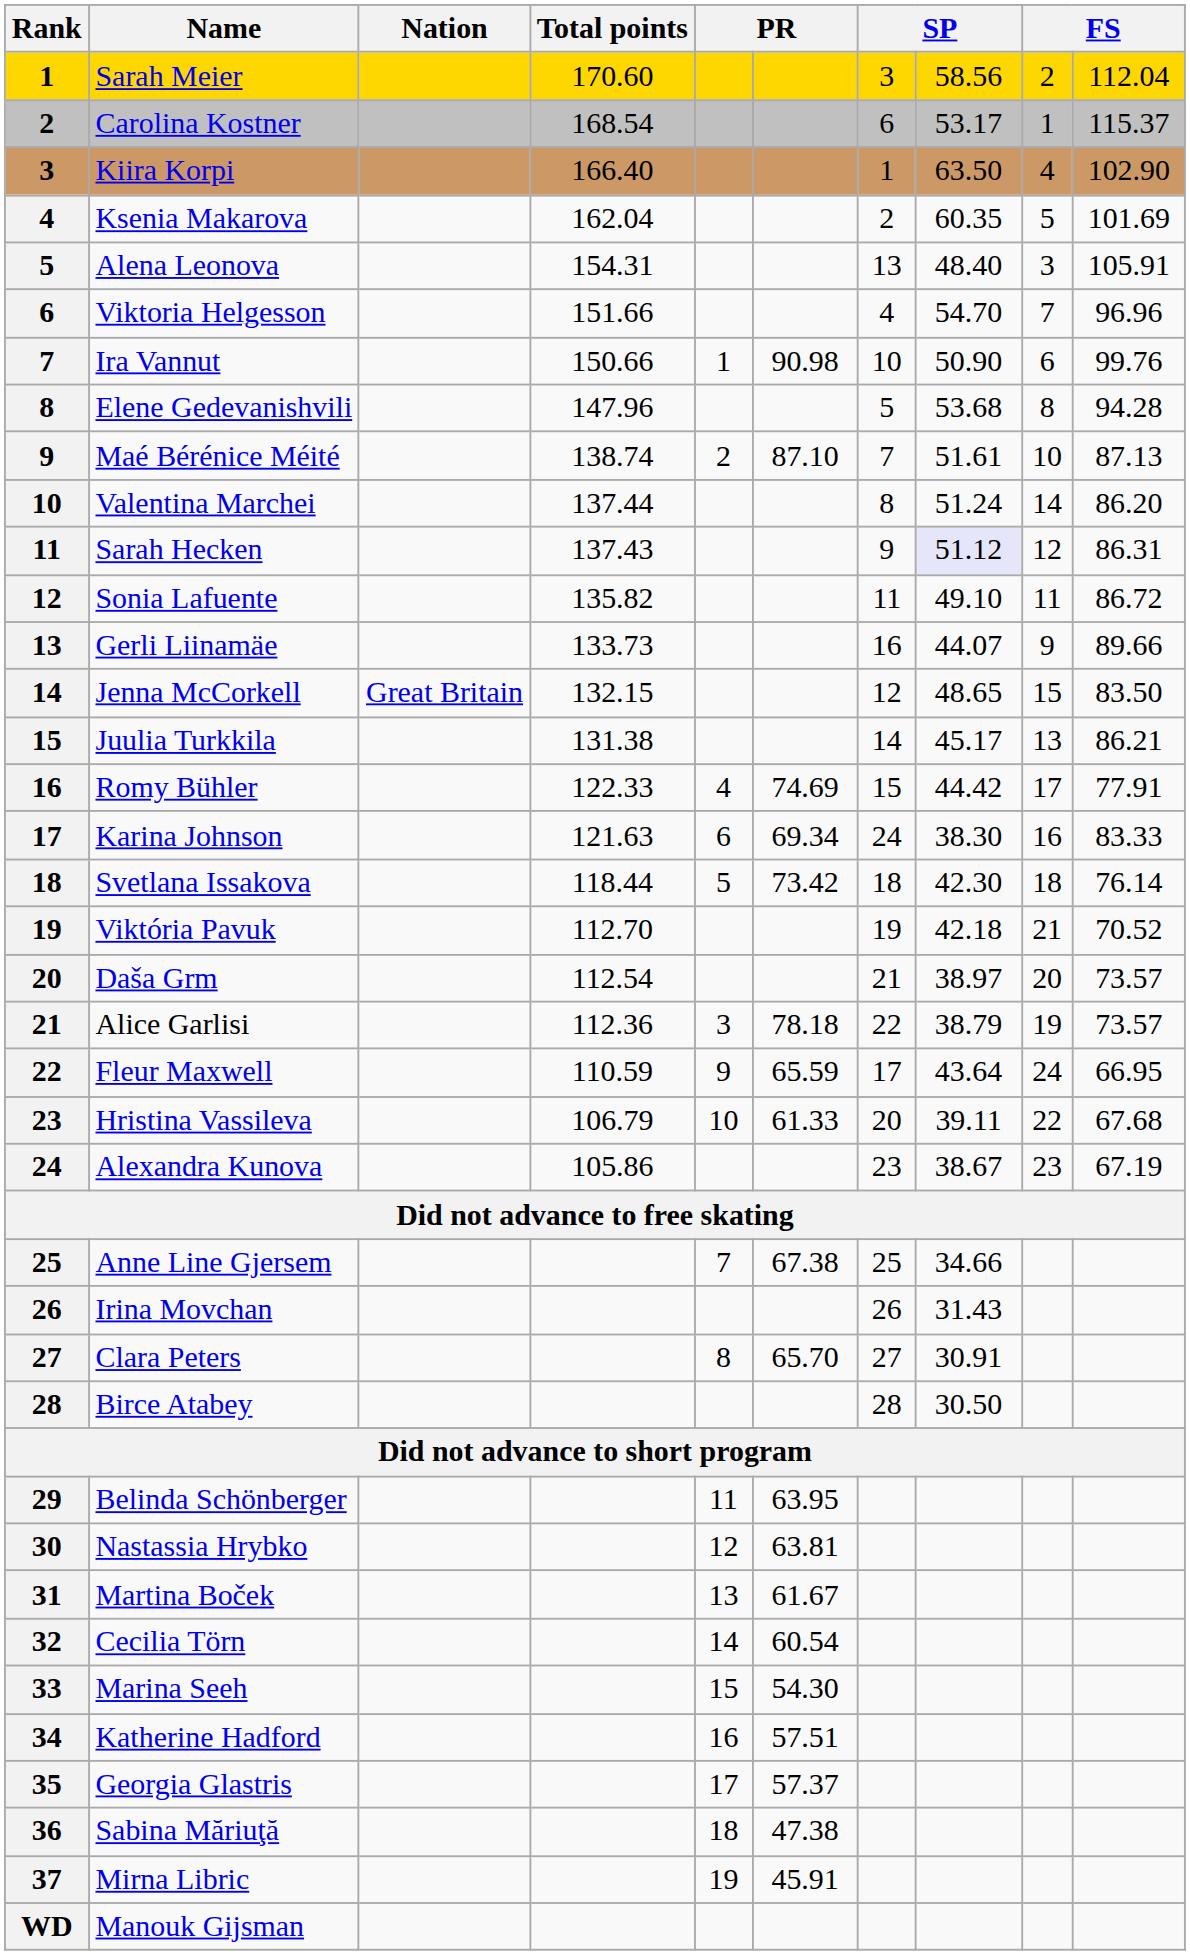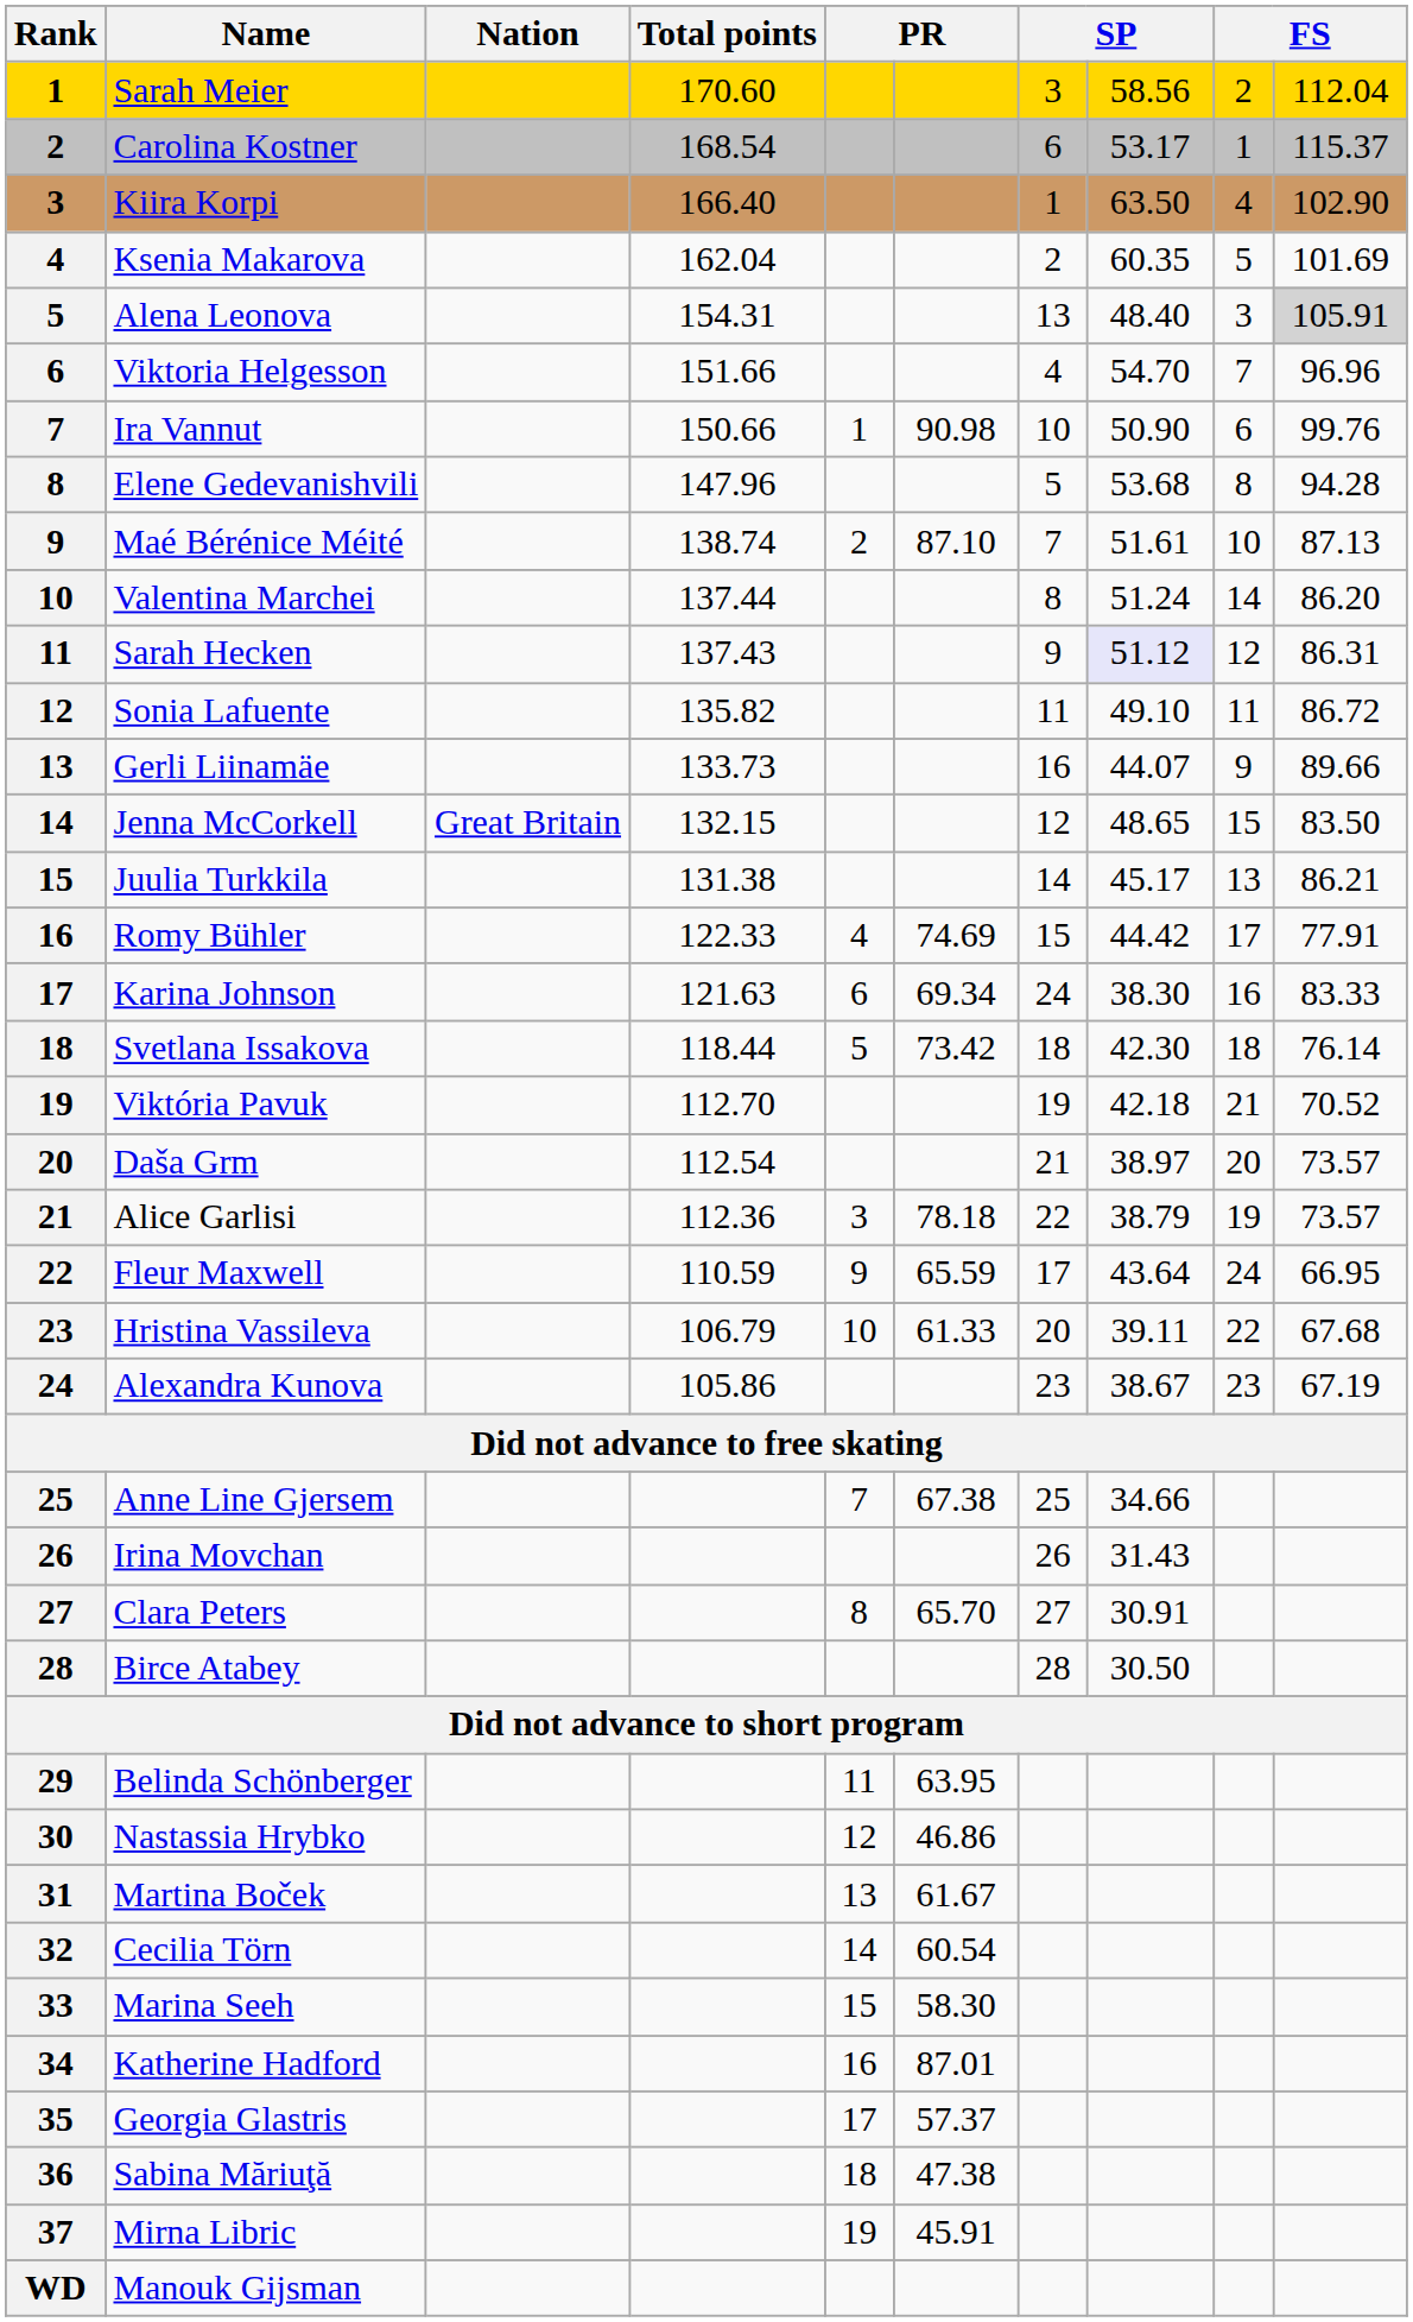 <table class="wikitable sortable">
 <tr>
 <th>Rank</th>
 <th>Name</th>
 <th>Nation</th>
 <th>Total points</th>
 <th colspan="2" width="80px">PR</th>
 <th colspan="2" width="80px"><a href='#'>SP</a></th>
 <th colspan="2" width="80px"><a href='#'>FS</a></th>
 </tr>
 <tr bgcolor="gold">
 <td align="center"><strong>1</strong></td>
 <td><a href='#'>Sarah Meier</a></td>
 <td></td>
 <td align="center">170.60</td>
 <td align="center"></td>
 <td align="center"></td>
 <td align="center">3</td>
 <td align="center">58.56</td>
 <td align="center">2</td>
 <td align="center">112.04</td>
 </tr>
 <tr bgcolor="silver">
 <td align="center"><strong>2</strong></td>
 <td><a href='#'>Carolina Kostner</a></td>
 <td></td>
 <td align="center">168.54</td>
 <td align="center"></td>
 <td align="center"></td>
 <td align="center">6</td>
 <td align="center">53.17</td>
 <td align="center">1</td>
 <td align="center">115.37</td>
 </tr>
 <tr bgcolor="cc9966">
 <td align="center"><strong>3</strong></td>
 <td><a href='#'>Kiira Korpi</a></td>
 <td></td>
 <td align="center">166.40</td>
 <td align="center"></td>
 <td align="center"></td>
 <td align="center">1</td>
 <td align="center">63.50</td>
 <td align="center">4</td>
 <td align="center">102.90</td>
 </tr>
 <tr>
 <th>4</th>
 <td><a href='#'>Ksenia Makarova</a></td>
 <td></td>
 <td align="center">162.04</td>
 <td align="center"></td>
 <td align="center"></td>
 <td align="center">2</td>
 <td align="center">60.35</td>
 <td align="center">5</td>
 <td align="center">101.69</td>
 </tr>
 <tr>
 <th>5</th>
 <td><a href='#'>Alena Leonova</a></td>
 <td></td>
 <td align="center">154.31</td>
 <td align="center"></td>
 <td align="center"></td>
 <td align="center">13</td>
 <td align="center">48.40</td>
 <td align="center">3</td>
-<td align="center">105.91</td>
+<td align="center" style="background: lightgrey;">105.91</td>
 </tr>
 <tr>
 <th>6</th>
 <td><a href='#'>Viktoria Helgesson</a></td>
 <td></td>
 <td align="center">151.66</td>
 <td align="center"></td>
 <td align="center"></td>
 <td align="center">4</td>
 <td align="center">54.70</td>
 <td align="center">7</td>
 <td align="center">96.96</td>
 </tr>
 <tr>
 <th>7</th>
 <td><a href='#'>Ira Vannut</a></td>
 <td></td>
 <td align="center">150.66</td>
 <td align="center">1</td>
 <td align="center">90.98</td>
 <td align="center">10</td>
 <td align="center">50.90</td>
 <td align="center">6</td>
 <td align="center">99.76</td>
 </tr>
 <tr>
 <th>8</th>
 <td><a href='#'>Elene Gedevanishvili</a></td>
 <td></td>
 <td align="center">147.96</td>
 <td align="center"></td>
 <td align="center"></td>
 <td align="center">5</td>
 <td align="center">53.68</td>
 <td align="center">8</td>
 <td align="center">94.28</td>
 </tr>
 <tr>
 <th>9</th>
 <td><a href='#'>Maé Bérénice Méité</a></td>
 <td></td>
 <td align="center">138.74</td>
 <td align="center">2</td>
 <td align="center">87.10</td>
 <td align="center">7</td>
 <td align="center">51.61</td>
 <td align="center">10</td>
 <td align="center">87.13</td>
 </tr>
 <tr>
 <th>10</th>
 <td><a href='#'>Valentina Marchei</a></td>
 <td></td>
 <td align="center">137.44</td>
 <td align="center"></td>
 <td align="center"></td>
 <td align="center">8</td>
 <td align="center">51.24</td>
 <td align="center">14</td>
 <td align="center">86.20</td>
 </tr>
 <tr>
 <th>11</th>
 <td><a href='#'>Sarah Hecken</a></td>
 <td></td>
 <td align="center">137.43</td>
 <td align="center"></td>
 <td align="center"></td>
 <td align="center">9</td>
 <td align="center" style="background: lavender;">51.12</td>
 <td align="center">12</td>
 <td align="center">86.31</td>
 </tr>
 <tr>
 <th>12</th>
 <td><a href='#'>Sonia Lafuente</a></td>
 <td></td>
 <td align="center">135.82</td>
 <td align="center"></td>
 <td align="center"></td>
 <td align="center">11</td>
 <td align="center">49.10</td>
 <td align="center">11</td>
 <td align="center">86.72</td>
 </tr>
 <tr>
 <th>13</th>
 <td><a href='#'>Gerli Liinamäe</a></td>
 <td></td>
 <td align="center">133.73</td>
 <td align="center"></td>
 <td align="center"></td>
 <td align="center">16</td>
 <td align="center">44.07</td>
 <td align="center">9</td>
 <td align="center">89.66</td>
 </tr>
 <tr>
 <th>14</th>
 <td><a href='#'>Jenna McCorkell</a></td>
 <td> <a href='#'>Great Britain</a></td>
 <td align="center">132.15</td>
 <td align="center"></td>
 <td align="center"></td>
 <td align="center">12</td>
 <td align="center">48.65</td>
 <td align="center">15</td>
 <td align="center">83.50</td>
 </tr>
 <tr>
 <th>15</th>
 <td><a href='#'>Juulia Turkkila</a></td>
 <td></td>
 <td align="center">131.38</td>
 <td align="center"></td>
 <td align="center"></td>
 <td align="center">14</td>
 <td align="center">45.17</td>
 <td align="center">13</td>
 <td align="center">86.21</td>
 </tr>
 <tr>
 <th>16</th>
 <td><a href='#'>Romy Bühler</a></td>
 <td></td>
 <td align="center">122.33</td>
 <td align="center">4</td>
 <td align="center">74.69</td>
 <td align="center">15</td>
 <td align="center">44.42</td>
 <td align="center">17</td>
 <td align="center">77.91</td>
 </tr>
 <tr>
 <th>17</th>
 <td><a href='#'>Karina Johnson</a></td>
 <td></td>
 <td align="center">121.63</td>
 <td align="center">6</td>
 <td align="center">69.34</td>
 <td align="center">24</td>
 <td align="center">38.30</td>
 <td align="center">16</td>
 <td align="center">83.33</td>
 </tr>
 <tr>
 <th>18</th>
 <td><a href='#'>Svetlana Issakova</a></td>
 <td></td>
 <td align="center">118.44</td>
 <td align="center">5</td>
 <td align="center">73.42</td>
 <td align="center">18</td>
 <td align="center">42.30</td>
 <td align="center">18</td>
 <td align="center">76.14</td>
 </tr>
 <tr>
 <th>19</th>
 <td><a href='#'>Viktória Pavuk</a></td>
 <td></td>
 <td align="center">112.70</td>
 <td align="center"></td>
 <td align="center"></td>
 <td align="center">19</td>
 <td align="center">42.18</td>
 <td align="center">21</td>
 <td align="center">70.52</td>
 </tr>
 <tr>
 <th>20</th>
 <td><a href='#'>Daša Grm</a></td>
 <td></td>
 <td align="center">112.54</td>
 <td align="center"></td>
 <td align="center"></td>
 <td align="center">21</td>
 <td align="center">38.97</td>
 <td align="center">20</td>
 <td align="center">73.57</td>
 </tr>
 <tr>
 <th>21</th>
 <td>Alice Garlisi</td>
 <td></td>
 <td align="center">112.36</td>
 <td align="center">3</td>
 <td align="center">78.18</td>
 <td align="center">22</td>
 <td align="center">38.79</td>
 <td align="center">19</td>
 <td align="center">73.57</td>
 </tr>
 <tr>
 <th>22</th>
 <td><a href='#'>Fleur Maxwell</a></td>
 <td></td>
 <td align="center">110.59</td>
 <td align="center">9</td>
 <td align="center">65.59</td>
 <td align="center">17</td>
 <td align="center">43.64</td>
 <td align="center">24</td>
 <td align="center">66.95</td>
 </tr>
 <tr>
 <th>23</th>
 <td><a href='#'>Hristina Vassileva</a></td>
 <td></td>
 <td align="center">106.79</td>
 <td align="center">10</td>
 <td align="center">61.33</td>
 <td align="center">20</td>
 <td align="center">39.11</td>
 <td align="center">22</td>
 <td align="center">67.68</td>
 </tr>
 <tr>
 <th>24</th>
 <td><a href='#'>Alexandra Kunova</a></td>
 <td></td>
 <td align="center">105.86</td>
 <td align="center"></td>
 <td align="center"></td>
 <td align="center">23</td>
 <td align="center">38.67</td>
 <td align="center">23</td>
 <td align="center">67.19</td>
 </tr>
 <tr>
 <th colspan=10>Did not advance to free skating</th>
 </tr>
 <tr>
 <th>25</th>
 <td><a href='#'>Anne Line Gjersem</a></td>
 <td></td>
 <td align="center"></td>
 <td align="center">7</td>
 <td align="center">67.38</td>
 <td align="center">25</td>
 <td align="center">34.66</td>
 <td></td>
 <td></td>
 </tr>
 <tr>
 <th>26</th>
 <td><a href='#'>Irina Movchan</a></td>
 <td></td>
 <td align="center"></td>
 <td align="center"></td>
 <td align="center"></td>
 <td align="center">26</td>
 <td align="center">31.43</td>
 <td></td>
 <td></td>
 </tr>
 <tr>
 <th>27</th>
 <td><a href='#'>Clara Peters</a></td>
 <td></td>
 <td align="center"></td>
 <td align="center">8</td>
 <td align="center">65.70</td>
 <td align="center">27</td>
 <td align="center">30.91</td>
 <td></td>
 <td></td>
 </tr>
 <tr>
 <th>28</th>
 <td><a href='#'>Birce Atabey</a></td>
 <td></td>
 <td align="center"></td>
 <td align="center"></td>
 <td align="center"></td>
 <td align="center">28</td>
 <td align="center">30.50</td>
 <td></td>
 <td></td>
 </tr>
 <tr>
 <th colspan=10>Did not advance to short program</th>
 </tr>
 <tr>
 <th>29</th>
 <td><a href='#'>Belinda Schönberger</a></td>
 <td></td>
 <td></td>
 <td align="center">11</td>
 <td align="center">63.95</td>
 <td></td>
 <td></td>
 <td></td>
 <td></td>
 </tr>
 <tr>
 <th>30</th>
 <td><a href='#'>Nastassia Hrybko</a></td>
 <td></td>
 <td></td>
 <td align="center">12</td>
-<td align="center">63.81</td>
+<td align="center">46.86</td>
 <td></td>
 <td></td>
 <td></td>
 <td></td>
 </tr>
 <tr>
 <th>31</th>
 <td><a href='#'>Martina Boček</a></td>
 <td></td>
 <td></td>
 <td align="center">13</td>
 <td align="center">61.67</td>
 <td></td>
 <td></td>
 <td></td>
 <td></td>
 </tr>
 <tr>
 <th>32</th>
 <td><a href='#'>Cecilia Törn</a></td>
 <td></td>
 <td></td>
 <td align="center">14</td>
 <td align="center">60.54</td>
 <td></td>
 <td></td>
 <td></td>
 <td></td>
 </tr>
 <tr>
 <th>33</th>
 <td><a href='#'>Marina Seeh</a></td>
 <td></td>
 <td></td>
 <td align="center">15</td>
-<td align="center">54.30</td>
+<td align="center">58.30</td>
 <td></td>
 <td></td>
 <td></td>
 <td></td>
 </tr>
 <tr>
 <th>34</th>
 <td><a href='#'>Katherine Hadford</a></td>
 <td></td>
 <td></td>
 <td align="center">16</td>
-<td align="center">57.51</td>
+<td align="center">87.01</td>
 <td></td>
 <td></td>
 <td></td>
 <td></td>
 </tr>
 <tr>
 <th>35</th>
 <td><a href='#'>Georgia Glastris</a></td>
 <td></td>
 <td></td>
 <td align="center">17</td>
 <td align="center">57.37</td>
 <td></td>
 <td></td>
 <td></td>
 <td></td>
 </tr>
 <tr>
 <th>36</th>
 <td><a href='#'>Sabina Măriuţă</a></td>
 <td></td>
 <td></td>
 <td align="center">18</td>
 <td align="center">47.38</td>
 <td></td>
 <td></td>
 <td></td>
 <td></td>
 </tr>
 <tr>
 <th>37</th>
 <td><a href='#'>Mirna Libric</a></td>
 <td></td>
 <td></td>
 <td align="center">19</td>
 <td align="center">45.91</td>
 <td></td>
 <td></td>
 <td></td>
 <td></td>
 </tr>
 <tr>
 <th>WD</th>
 <td><a href='#'>Manouk Gijsman</a></td>
 <td></td>
 <td></td>
 <td></td>
 <td></td>
 <td></td>
 <td></td>
 <td></td>
 <td></td>
 </tr>
 </table>
